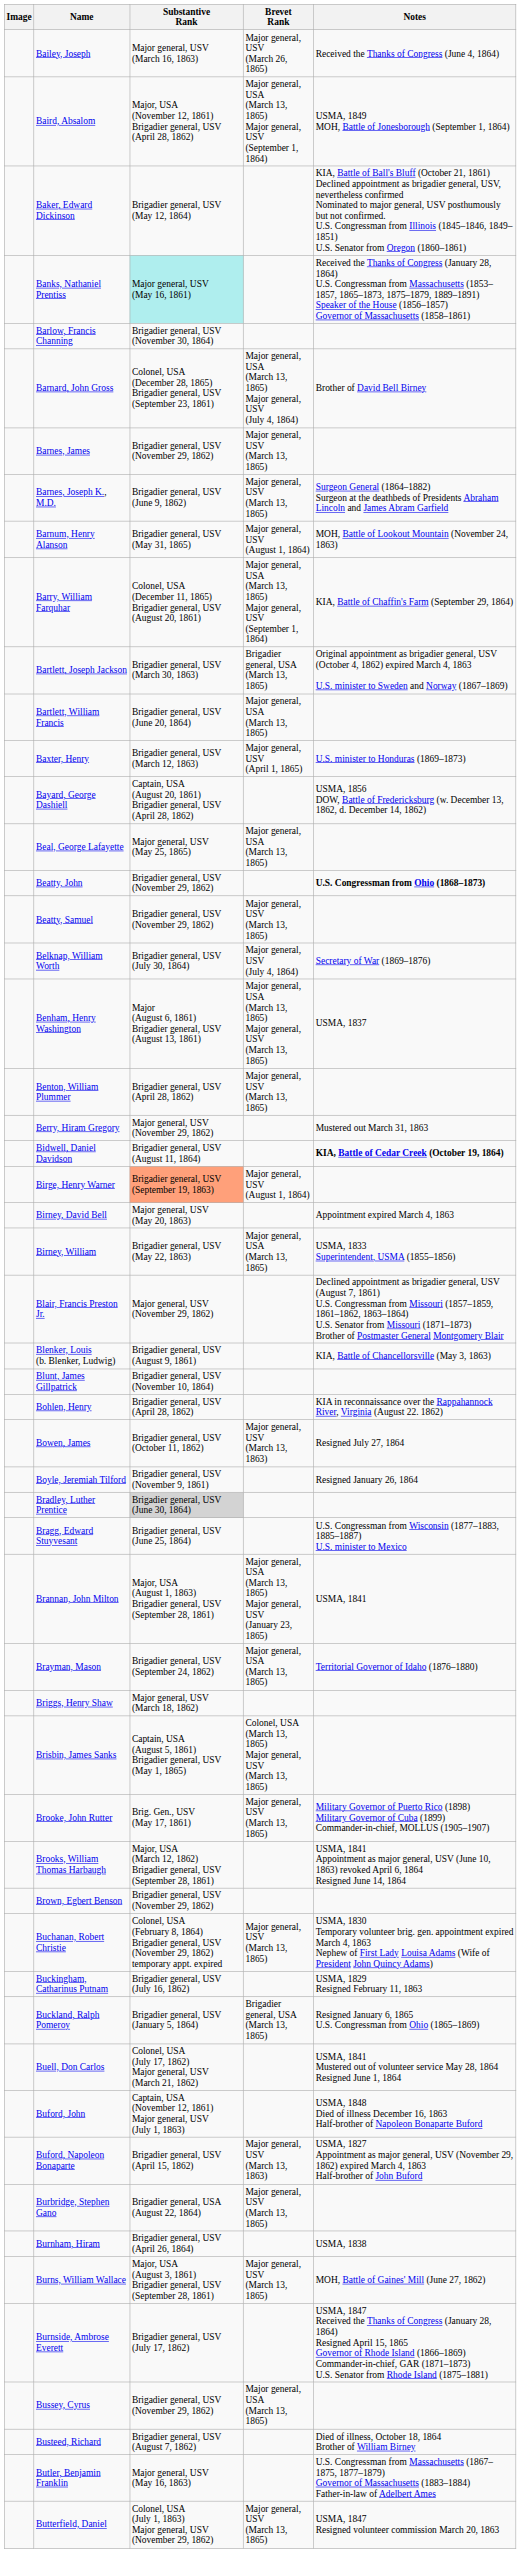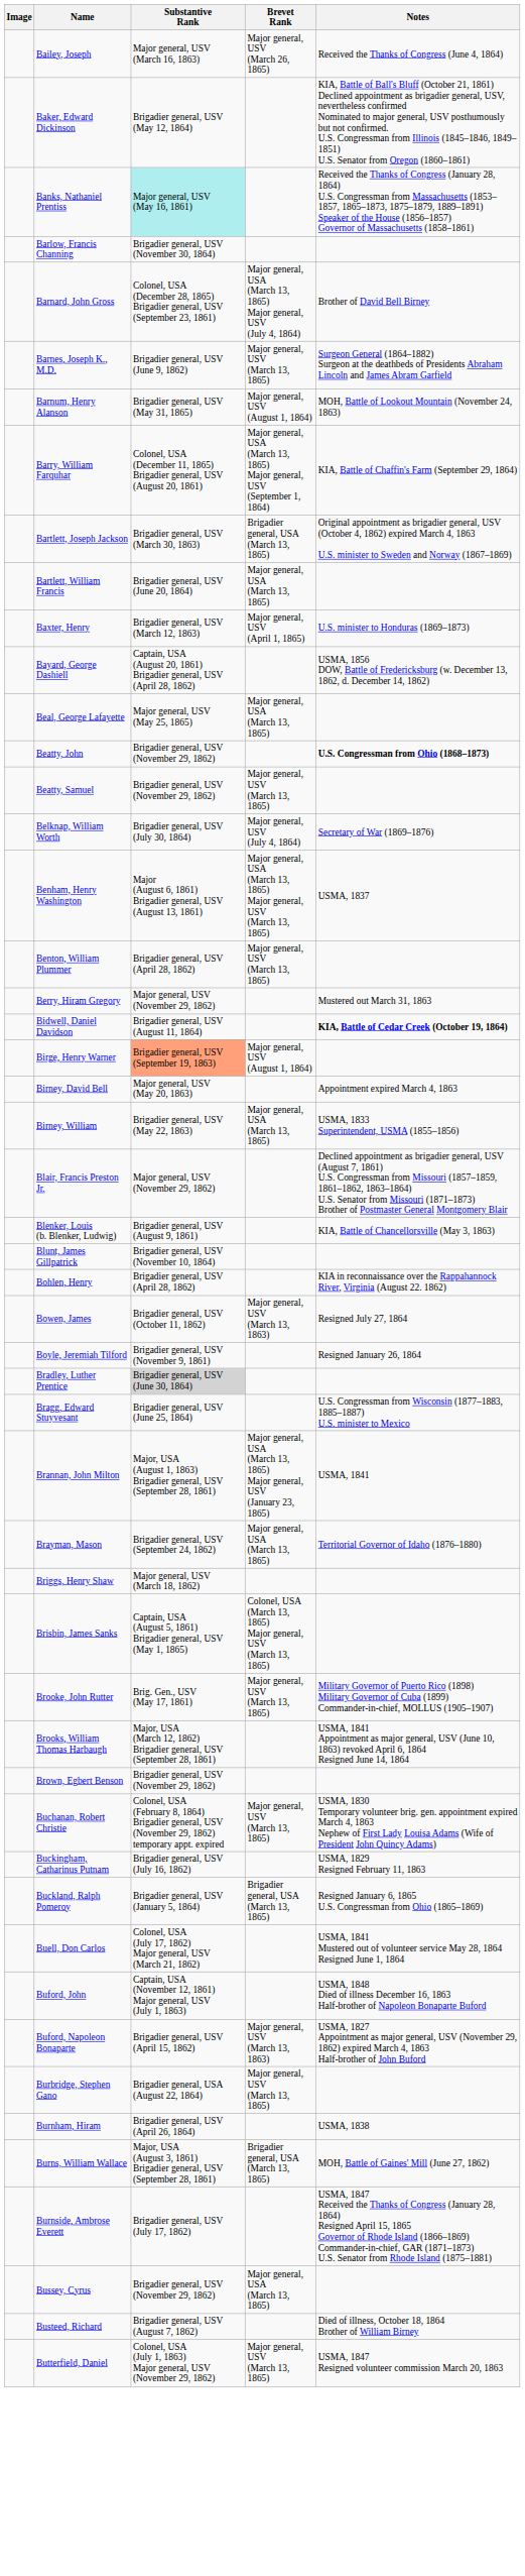 <table class="wikitable sortable">
 <tr>
 <th class="unsortable">Image</th>
 <th>Name</th>
 <th>Substantive<br>Rank</th>
 <th>Brevet<br>Rank</th>
 <th class="unsortable">Notes</th>
 </tr>
 <tr>
 <td></td>
 <td><a href='#'>Bailey, Joseph</a></td>
 <td>Major general, USV<br>(March 16, 1863)</td>
 <td>Major general, USV<br>(March 26, 1865)</td>
 <td>Received the <a href='#'>Thanks of Congress</a> (June 4, 1864)</td>
-</tr>
-<tr>
-<td></td>
-<td><a href='#'>Baird, Absalom</a></td>
-<td>Major, USA<br>(November 12, 1861)<br>Brigadier general, USV<br>(April 28, 1862)</td>
-<td>Major general, USA<br>(March 13, 1865)<br>Major general, USV<br>(September 1, 1864)</td>
-<td>USMA, 1849<br>MOH, <a href='#'>Battle of Jonesborough</a> (September 1, 1864)</td>
 </tr>
 <tr>
 <td></td>
 <td><a href='#'>Baker, Edward Dickinson</a></td>
 <td>Brigadier general, USV<br>(May 12, 1864)</td>
 <td></td>
 <td>KIA, <a href='#'>Battle of Ball's Bluff</a> (October 21, 1861)<br>Declined appointment as brigadier general, USV, nevertheless confirmed<br>Nominated to major general, USV posthumously but not confirmed.<br>U.S. Congressman from <a href='#'>Illinois</a> (1845–1846, 1849–1851)<br>U.S. Senator from <a href='#'>Oregon</a> (1860–1861)</td>
 </tr>
 <tr>
 <td></td>
 <td><a href='#'>Banks, Nathaniel Prentiss</a></td>
 <td style="background: paleturquoise;">Major general, USV<br>(May 16, 1861)</td>
 <td></td>
 <td>Received the <a href='#'>Thanks of Congress</a> (January 28, 1864)<br>U.S. Congressman from <a href='#'>Massachusetts</a> (1853–1857, 1865–1873, 1875–1879, 1889–1891)<br><a href='#'>Speaker of the House</a> (1856–1857)<br><a href='#'>Governor of Massachusetts</a> (1858–1861)</td>
 </tr>
 <tr>
 <td></td>
 <td><a href='#'>Barlow, Francis Channing</a></td>
 <td>Brigadier general, USV<br>(November 30, 1864)</td>
 <td></td>
 <td></td>
 </tr>
 <tr>
 <td></td>
 <td><a href='#'>Barnard, John Gross</a></td>
 <td>Colonel, USA<br>(December 28, 1865)<br>Brigadier general, USV<br>(September 23, 1861)</td>
 <td>Major general, USA<br>(March 13, 1865)<br>Major general, USV<br>(July 4, 1864)</td>
 <td>Brother of <a href='#'>David Bell Birney</a></td>
-</tr>
-<tr>
-<td></td>
-<td><a href='#'>Barnes, James</a></td>
-<td>Brigadier general, USV<br>(November 29, 1862)</td>
-<td>Major general, USV<br>(March 13, 1865)</td>
-<td></td>
 </tr>
 <tr>
 <td></td>
 <td><a href='#'>Barnes, Joseph K.</a>, <a href='#'>M.D.</a></td>
 <td>Brigadier general, USV<br>(June 9, 1862)</td>
 <td>Major general, USV<br>(March 13, 1865)</td>
 <td><a href='#'>Surgeon General</a> (1864–1882)<br>Surgeon at the deathbeds of Presidents <a href='#'>Abraham Lincoln</a> and <a href='#'>James Abram Garfield</a></td>
 </tr>
 <tr>
 <td></td>
 <td><a href='#'>Barnum, Henry Alanson</a></td>
 <td>Brigadier general, USV<br>(May 31, 1865)</td>
 <td>Major general, USV<br>(August 1, 1864)</td>
 <td>MOH, <a href='#'>Battle of Lookout Mountain</a> (November 24, 1863)</td>
 </tr>
 <tr>
 <td></td>
 <td><a href='#'>Barry, William Farquhar</a></td>
 <td>Colonel, USA<br>(December 11, 1865)<br>Brigadier general, USV<br>(August 20, 1861)</td>
 <td>Major general, USA<br>(March 13, 1865)<br>Major general, USV<br>(September 1, 1864)</td>
 <td>KIA, <a href='#'>Battle of Chaffin's Farm</a> (September 29, 1864)</td>
 </tr>
 <tr>
 <td></td>
 <td><a href='#'>Bartlett, Joseph Jackson</a></td>
 <td>Brigadier general, USV<br>(March 30, 1863)</td>
 <td>Brigadier general, USA<br>(March 13, 1865)</td>
 <td>Original appointment as brigadier general, USV (October 4, 1862) expired March 4, 1863<br><br><a href='#'>U.S. minister to Sweden</a> and <a href='#'>Norway</a> (1867–1869)</td>
 </tr>
 <tr>
 <td></td>
 <td><a href='#'>Bartlett, William Francis</a></td>
 <td>Brigadier general, USV<br>(June 20, 1864)</td>
 <td>Major general, USA<br>(March 13, 1865)</td>
 <td></td>
 </tr>
 <tr>
 <td></td>
 <td><a href='#'>Baxter, Henry</a></td>
 <td>Brigadier general, USV<br>(March 12, 1863)</td>
 <td>Major general, USV<br>(April 1, 1865)</td>
 <td><a href='#'>U.S. minister to Honduras</a> (1869–1873)</td>
 </tr>
 <tr>
 <td></td>
 <td><a href='#'>Bayard, George Dashiell</a></td>
 <td>Captain, USA<br>(August 20, 1861)<br>Brigadier general, USV<br>(April 28, 1862)</td>
 <td></td>
 <td>USMA, 1856<br>DOW, <a href='#'>Battle of Fredericksburg</a> (w. December 13, 1862, d. December 14, 1862)</td>
 </tr>
 <tr>
 <td></td>
 <td><a href='#'>Beal, George Lafayette</a></td>
 <td>Major general, USV<br>(May 25, 1865)</td>
 <td>Major general, USA<br>(March 13, 1865)</td>
 <td></td>
 </tr>
 <tr>
 <td></td>
 <td><a href='#'>Beatty, John</a></td>
 <td>Brigadier general, USV<br>(November 29, 1862)</td>
 <td></td>
 <td><strong>U.S. Congressman from <a href='#'>Ohio</a> (1868–1873)</strong></td>
 </tr>
 <tr>
 <td></td>
 <td><a href='#'>Beatty, Samuel</a></td>
 <td>Brigadier general, USV<br>(November 29, 1862)</td>
 <td>Major general, USV<br>(March 13, 1865)</td>
 <td></td>
 </tr>
 <tr>
 <td></td>
 <td><a href='#'>Belknap, William Worth</a></td>
 <td>Brigadier general, USV<br>(July 30, 1864)</td>
 <td>Major general, USV<br>(July 4, 1864)</td>
 <td><a href='#'>Secretary of War</a> (1869–1876)</td>
 </tr>
 <tr>
 <td></td>
 <td><a href='#'>Benham, Henry Washington</a></td>
 <td>Major<br>(August 6, 1861)<br>Brigadier general, USV<br>(August 13, 1861)</td>
 <td>Major general, USA<br>(March 13, 1865)<br>Major general, USV<br>(March 13, 1865)</td>
 <td>USMA, 1837</td>
 </tr>
 <tr>
 <td></td>
 <td><a href='#'>Benton, William Plummer</a></td>
 <td>Brigadier general, USV<br>(April 28, 1862)</td>
 <td>Major general, USV<br>(March 13, 1865)</td>
 <td></td>
 </tr>
 <tr>
 <td></td>
 <td><a href='#'>Berry, Hiram Gregory</a></td>
 <td>Major general, USV<br>(November 29, 1862)</td>
 <td></td>
 <td>Mustered out March 31, 1863</td>
 </tr>
 <tr>
 <td></td>
 <td><a href='#'>Bidwell, Daniel Davidson</a></td>
 <td>Brigadier general, USV<br>(August 11, 1864)</td>
 <td></td>
 <td><strong>KIA, <a href='#'>Battle of Cedar Creek</a> (October 19, 1864)</strong></td>
 </tr>
 <tr>
 <td></td>
 <td><a href='#'>Birge, Henry Warner</a></td>
 <td style="background: lightsalmon;">Brigadier general, USV<br>(September 19, 1863)</td>
 <td>Major general, USV<br>(August 1, 1864)</td>
 <td></td>
 </tr>
 <tr>
 <td></td>
 <td><a href='#'>Birney, David Bell</a></td>
 <td>Major general, USV<br>(May 20, 1863)</td>
 <td></td>
 <td>Appointment expired March 4, 1863</td>
 </tr>
 <tr>
 <td></td>
 <td><a href='#'>Birney, William</a></td>
 <td>Brigadier general, USV<br>(May 22, 1863)</td>
 <td>Major general, USA<br>(March 13, 1865)</td>
 <td>USMA, 1833<br><a href='#'>Superintendent, USMA</a> (1855–1856)</td>
 </tr>
 <tr>
 <td></td>
 <td><a href='#'>Blair, Francis Preston Jr.</a></td>
 <td>Major general, USV<br>(November 29, 1862)</td>
 <td></td>
 <td>Declined appointment as brigadier general, USV (August 7, 1861)<br>U.S. Congressman from <a href='#'>Missouri</a> (1857–1859, 1861–1862, 1863–1864)<br>U.S. Senator from <a href='#'>Missouri</a> (1871–1873)<br>Brother of <a href='#'>Postmaster General</a> <a href='#'>Montgomery Blair</a></td>
 </tr>
 <tr>
 <td></td>
 <td><a href='#'>Blenker, Louis</a><br>(b. Blenker, Ludwig)</td>
 <td>Brigadier general, USV<br>(August 9, 1861)</td>
 <td></td>
 <td>KIA, <a href='#'>Battle of Chancellorsville</a> (May 3, 1863)</td>
 </tr>
 <tr>
 <td></td>
 <td><a href='#'>Blunt, James Gillpatrick</a></td>
 <td>Brigadier general, USV<br>(November 10, 1864)</td>
 <td></td>
 <td></td>
 </tr>
 <tr>
 <td></td>
 <td><a href='#'>Bohlen, Henry</a></td>
 <td>Brigadier general, USV<br>(April 28, 1862)</td>
 <td></td>
 <td>KIA in reconnaissance over the <a href='#'>Rappahannock River</a>, <a href='#'>Virginia</a> (August 22. 1862)</td>
 </tr>
 <tr>
 <td></td>
 <td><a href='#'>Bowen, James</a></td>
 <td>Brigadier general, USV<br>(October 11, 1862)</td>
 <td>Major general, USV<br>(March 13, 1863)</td>
 <td>Resigned July 27, 1864</td>
 </tr>
 <tr>
 <td></td>
 <td><a href='#'>Boyle, Jeremiah Tilford</a></td>
 <td>Brigadier general, USV<br>(November 9, 1861)</td>
 <td></td>
 <td>Resigned January 26, 1864</td>
 </tr>
 <tr>
 <td></td>
 <td><a href='#'>Bradley, Luther Prentice</a></td>
 <td style="background: lightgrey;">Brigadier general, USV<br>(June 30, 1864)</td>
 <td></td>
 <td></td>
 </tr>
 <tr>
 <td></td>
 <td><a href='#'>Bragg, Edward Stuyvesant</a></td>
 <td>Brigadier general, USV<br>(June 25, 1864)</td>
 <td></td>
 <td>U.S. Congressman from <a href='#'>Wisconsin</a> (1877–1883, 1885–1887)<br><a href='#'>U.S. minister to Mexico</a></td>
 </tr>
 <tr>
 <td></td>
 <td><a href='#'>Brannan, John Milton</a></td>
 <td>Major, USA<br>(August 1, 1863)<br>Brigadier general, USV<br>(September 28, 1861)</td>
 <td>Major general, USA<br>(March 13, 1865)<br>Major general, USV<br>(January 23, 1865)</td>
 <td>USMA, 1841</td>
 </tr>
 <tr>
 <td></td>
 <td><a href='#'>Brayman, Mason</a></td>
 <td>Brigadier general, USV<br>(September 24, 1862)</td>
 <td>Major general, USA<br>(March 13, 1865)</td>
 <td><a href='#'>Territorial Governor of Idaho</a> (1876–1880)</td>
 </tr>
 <tr>
 <td></td>
 <td><a href='#'>Briggs, Henry Shaw</a></td>
 <td>Major general, USV<br>(March 18, 1862)</td>
 <td></td>
 <td></td>
 </tr>
 <tr>
 <td></td>
 <td><a href='#'>Brisbin, James Sanks</a></td>
 <td>Captain, USA<br>(August 5, 1861)<br>Brigadier general, USV<br>(May 1, 1865)</td>
 <td>Colonel, USA<br>(March 13, 1865)<br>Major general, USV<br>(March 13, 1865)</td>
 <td></td>
 </tr>
 <tr>
 <td></td>
 <td><a href='#'>Brooke, John Rutter</a></td>
 <td>Brig. Gen., USV<br>(May 17, 1861)</td>
 <td>Major general, USV<br>(March 13, 1865)</td>
 <td><a href='#'>Military Governor of Puerto Rico</a> (1898)<br><a href='#'>Military Governor of Cuba</a> (1899)<br>Commander-in-chief, MOLLUS (1905–1907)</td>
 </tr>
 <tr>
 <td></td>
 <td><a href='#'>Brooks, William Thomas Harbaugh</a></td>
 <td>Major, USA<br>(March 12, 1862)<br>Brigadier general, USV<br>(September 28, 1861)</td>
 <td></td>
 <td>USMA, 1841<br>Appointment as major general, USV (June 10, 1863) revoked April 6, 1864<br>Resigned June 14, 1864</td>
 </tr>
 <tr>
 <td></td>
 <td><a href='#'>Brown, Egbert Benson</a></td>
 <td>Brigadier general, USV<br>(November 29, 1862)</td>
 <td></td>
 <td></td>
 </tr>
 <tr>
 <td></td>
 <td><a href='#'>Buchanan, Robert Christie</a></td>
 <td>Colonel, USA<br>(February 8, 1864)<br>Brigadier general, USV<br>(November 29, 1862) temporary appt. expired</td>
 <td>Major general, USV<br>(March 13, 1865)</td>
 <td>USMA, 1830<br>Temporary volunteer brig. gen. appointment expired March 4, 1863<br>Nephew of <a href='#'>First Lady</a> <a href='#'>Louisa Adams</a> (Wife of <a href='#'>President</a> <a href='#'>John Quincy Adams</a>)</td>
 </tr>
 <tr>
 <td></td>
 <td><a href='#'>Buckingham, Catharinus Putnam</a></td>
 <td>Brigadier general, USV<br>(July 16, 1862)</td>
 <td></td>
 <td>USMA, 1829<br>Resigned February 11, 1863</td>
 </tr>
 <tr>
 <td></td>
 <td><a href='#'>Buckland, Ralph Pomeroy</a></td>
 <td>Brigadier general, USV<br>(January 5, 1864)</td>
 <td>Brigadier general, USA<br>(March 13, 1865)</td>
 <td>Resigned January 6, 1865<br>U.S. Congressman from <a href='#'>Ohio</a> (1865–1869)</td>
 </tr>
 <tr>
 <td></td>
 <td><a href='#'>Buell, Don Carlos</a></td>
 <td>Colonel, USA<br>(July 17, 1862)<br>Major general, USV<br>(March 21, 1862)</td>
 <td></td>
 <td>USMA, 1841<br>Mustered out of volunteer service May 28, 1864<br>Resigned June 1, 1864</td>
 </tr>
 <tr>
 <td></td>
 <td><a href='#'>Buford, John</a></td>
 <td>Captain, USA<br>(November 12, 1861)<br>Major general, USV<br>(July 1, 1863)</td>
 <td></td>
 <td>USMA, 1848<br>Died of illness December 16, 1863<br>Half-brother of <a href='#'>Napoleon Bonaparte Buford</a></td>
 </tr>
 <tr>
 <td></td>
 <td><a href='#'>Buford, Napoleon Bonaparte</a></td>
 <td>Brigadier general, USV<br>(April 15, 1862)</td>
 <td>Major general, USV<br>(March 13, 1863)</td>
 <td>USMA, 1827<br>Appointment as major general, USV (November 29, 1862) expired March 4, 1863<br>Half-brother of <a href='#'>John Buford</a></td>
 </tr>
 <tr>
 <td></td>
 <td><a href='#'>Burbridge, Stephen Gano</a></td>
 <td>Brigadier general, USA<br>(August 22, 1864)</td>
 <td>Major general, USV<br>(March 13, 1865)</td>
 <td></td>
 </tr>
 <tr>
 <td></td>
 <td><a href='#'>Burnham, Hiram</a></td>
 <td>Brigadier general, USV<br>(April 26, 1864)</td>
 <td></td>
 <td>USMA, 1838</td>
 </tr>
 <tr>
 <td></td>
 <td><a href='#'>Burns, William Wallace</a></td>
 <td>Major, USA<br>(August 3, 1861)<br>Brigadier general, USV<br>(September 28, 1861)</td>
-<td>Major general, USV<br>(March 13, 1865)</td>
+<td>Brigadier general, USA<br>(March 13, 1865)</td>
 <td>MOH, <a href='#'>Battle of Gaines' Mill</a> (June 27, 1862)</td>
 </tr>
 <tr>
 <td></td>
 <td><a href='#'>Burnside, Ambrose Everett</a></td>
 <td>Brigadier general, USV<br>(July 17, 1862)</td>
 <td></td>
 <td>USMA, 1847<br>Received the <a href='#'>Thanks of Congress</a> (January 28, 1864)<br>Resigned April 15, 1865<br><a href='#'>Governor of Rhode Island</a> (1866–1869)<br>Commander-in-chief, GAR (1871–1873)<br>U.S. Senator from <a href='#'>Rhode Island</a> (1875–1881)</td>
 </tr>
 <tr>
 <td></td>
 <td><a href='#'>Bussey, Cyrus</a></td>
 <td>Brigadier general, USV<br>(November 29, 1862)</td>
 <td>Major general, USA<br>(March 13, 1865)</td>
 <td></td>
 </tr>
 <tr>
 <td></td>
 <td><a href='#'>Busteed, Richard</a></td>
 <td>Brigadier general, USV<br>(August 7, 1862)</td>
 <td></td>
 <td>Died of illness, October 18, 1864<br>Brother of <a href='#'>William Birney</a></td>
 </tr>
 <tr>
 <td></td>
-<td><a href='#'>Butler, Benjamin Franklin</a></td>
-<td>Major general, USV<br>(May 16, 1863)</td>
-<td></td>
-<td>U.S. Congressman from <a href='#'>Massachusetts</a> (1867–1875, 1877–1879)<br><a href='#'>Governor of Massachusetts</a> (1883–1884)<br>Father-in-law of <a href='#'>Adelbert Ames</a></td>
-</tr>
-<tr>
-<td></td>
 <td><a href='#'>Butterfield, Daniel</a></td>
 <td>Colonel, USA<br>(July 1, 1863)<br>Major general, USV<br>(November 29, 1862)</td>
 <td>Major general, USV<br>(March 13, 1865)</td>
 <td>USMA, 1847<br>Resigned volunteer commission March 20, 1863</td>
 </tr>
 </table>
